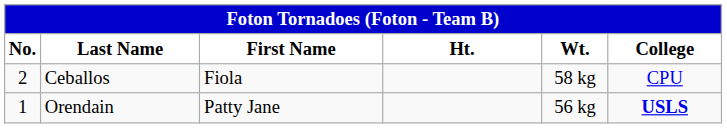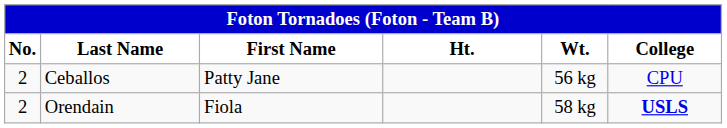 <table class="wikitable collapsible autocollapse"  style="text-align:center;">
 <tr>
 <th colspan="9" style= "background:#0000CD; color:white; text-align: center"><strong>Foton Tornadoes (Foton - Team B)</strong></th>
 </tr>
 <tr>
 <th width=3px style="background: White; color: Black; text-align: center"><strong>No.</strong></th>
 <th width=130px style="background: White; color: Black">Last Name</th>
 <th width=150px style="background: White; color: Black">First Name</th>
 <th width=130px style="background: White; color: Black">Ht.</th>
 <th width=50px style="background: White; color: Black">Wt.</th>
 <th width=90px style="background: White; color: Black">College</th>
 </tr>
 <tr>
 <td>2</td>
 <td style="text-align: left">Ceballos</td>
+<td style="text-align: left">Patty Jane</td>
+<td></td>
+<td>56 kg</td>
+<td><a href='#'>CPU</a></td>
+</tr>
+<tr>
+<td>2</td>
+<td style="text-align: left">Orendain</td>
 <td style="text-align: left">Fiola</td>
 <td></td>
 <td>58 kg</td>
-<td><a href='#'>CPU</a></td>
-</tr>
-<tr>
-<td>1</td>
-<td style="text-align: left">Orendain</td>
-<td style="text-align: left">Patty Jane</td>
-<td></td>
-<td>56 kg</td>
 <td><strong><a href='#'>USLS</a></strong></td>
 </tr>
 </table>
